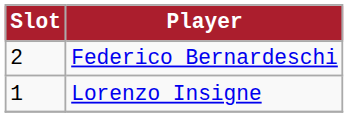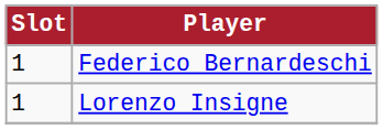 <table class="wikitable" style="text-align:left; margin-left:1em; font-size:90%;">
 <tr>
 <th style="background:#AB1E2D; color:white; text-align:center;">Slot</th>
 <th style="background:#AB1E2D; color:white; text-align:center;">Player</th>
 </tr>
 <tr>
-<td>2</td>
+<td>1</td>
 <td> <a href='#'>Federico Bernardeschi</a></td>
 </tr>
 <tr>
 <td>1</td>
 <td> <a href='#'>Lorenzo Insigne</a></td>
 </tr>
 <tr>
 </tr>
 </table>
